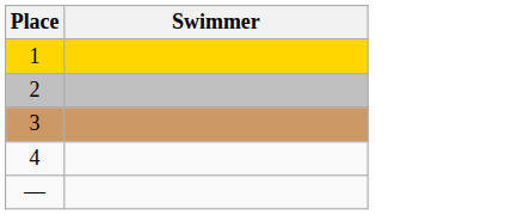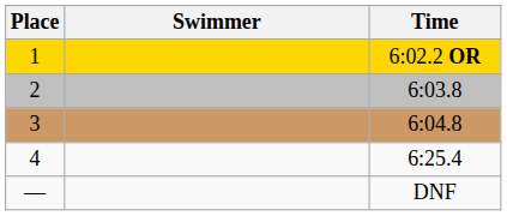 <table class=wikitable style="text-align:center">
 <tr>
 <th>Place</th>
 <th width=220>Swimmer</th>
+<th width=90>Time</th>
 </tr>
 <tr bgcolor=gold>
 <td>1</td>
 <td align=left></td>
+<td>6:02.2 <strong>OR</strong></td>
 </tr>
 <tr bgcolor=silver>
 <td>2</td>
 <td align=left></td>
+<td>6:03.8</td>
 </tr>
 <tr bgcolor=cc9966>
 <td>3</td>
 <td align=left></td>
+<td>6:04.8</td>
 </tr>
 <tr>
 <td>4</td>
 <td align=left></td>
+<td>6:25.4</td>
 </tr>
 <tr>
 <td>—</td>
 <td align=left></td>
+<td>DNF</td>
 </tr>
 </table>
